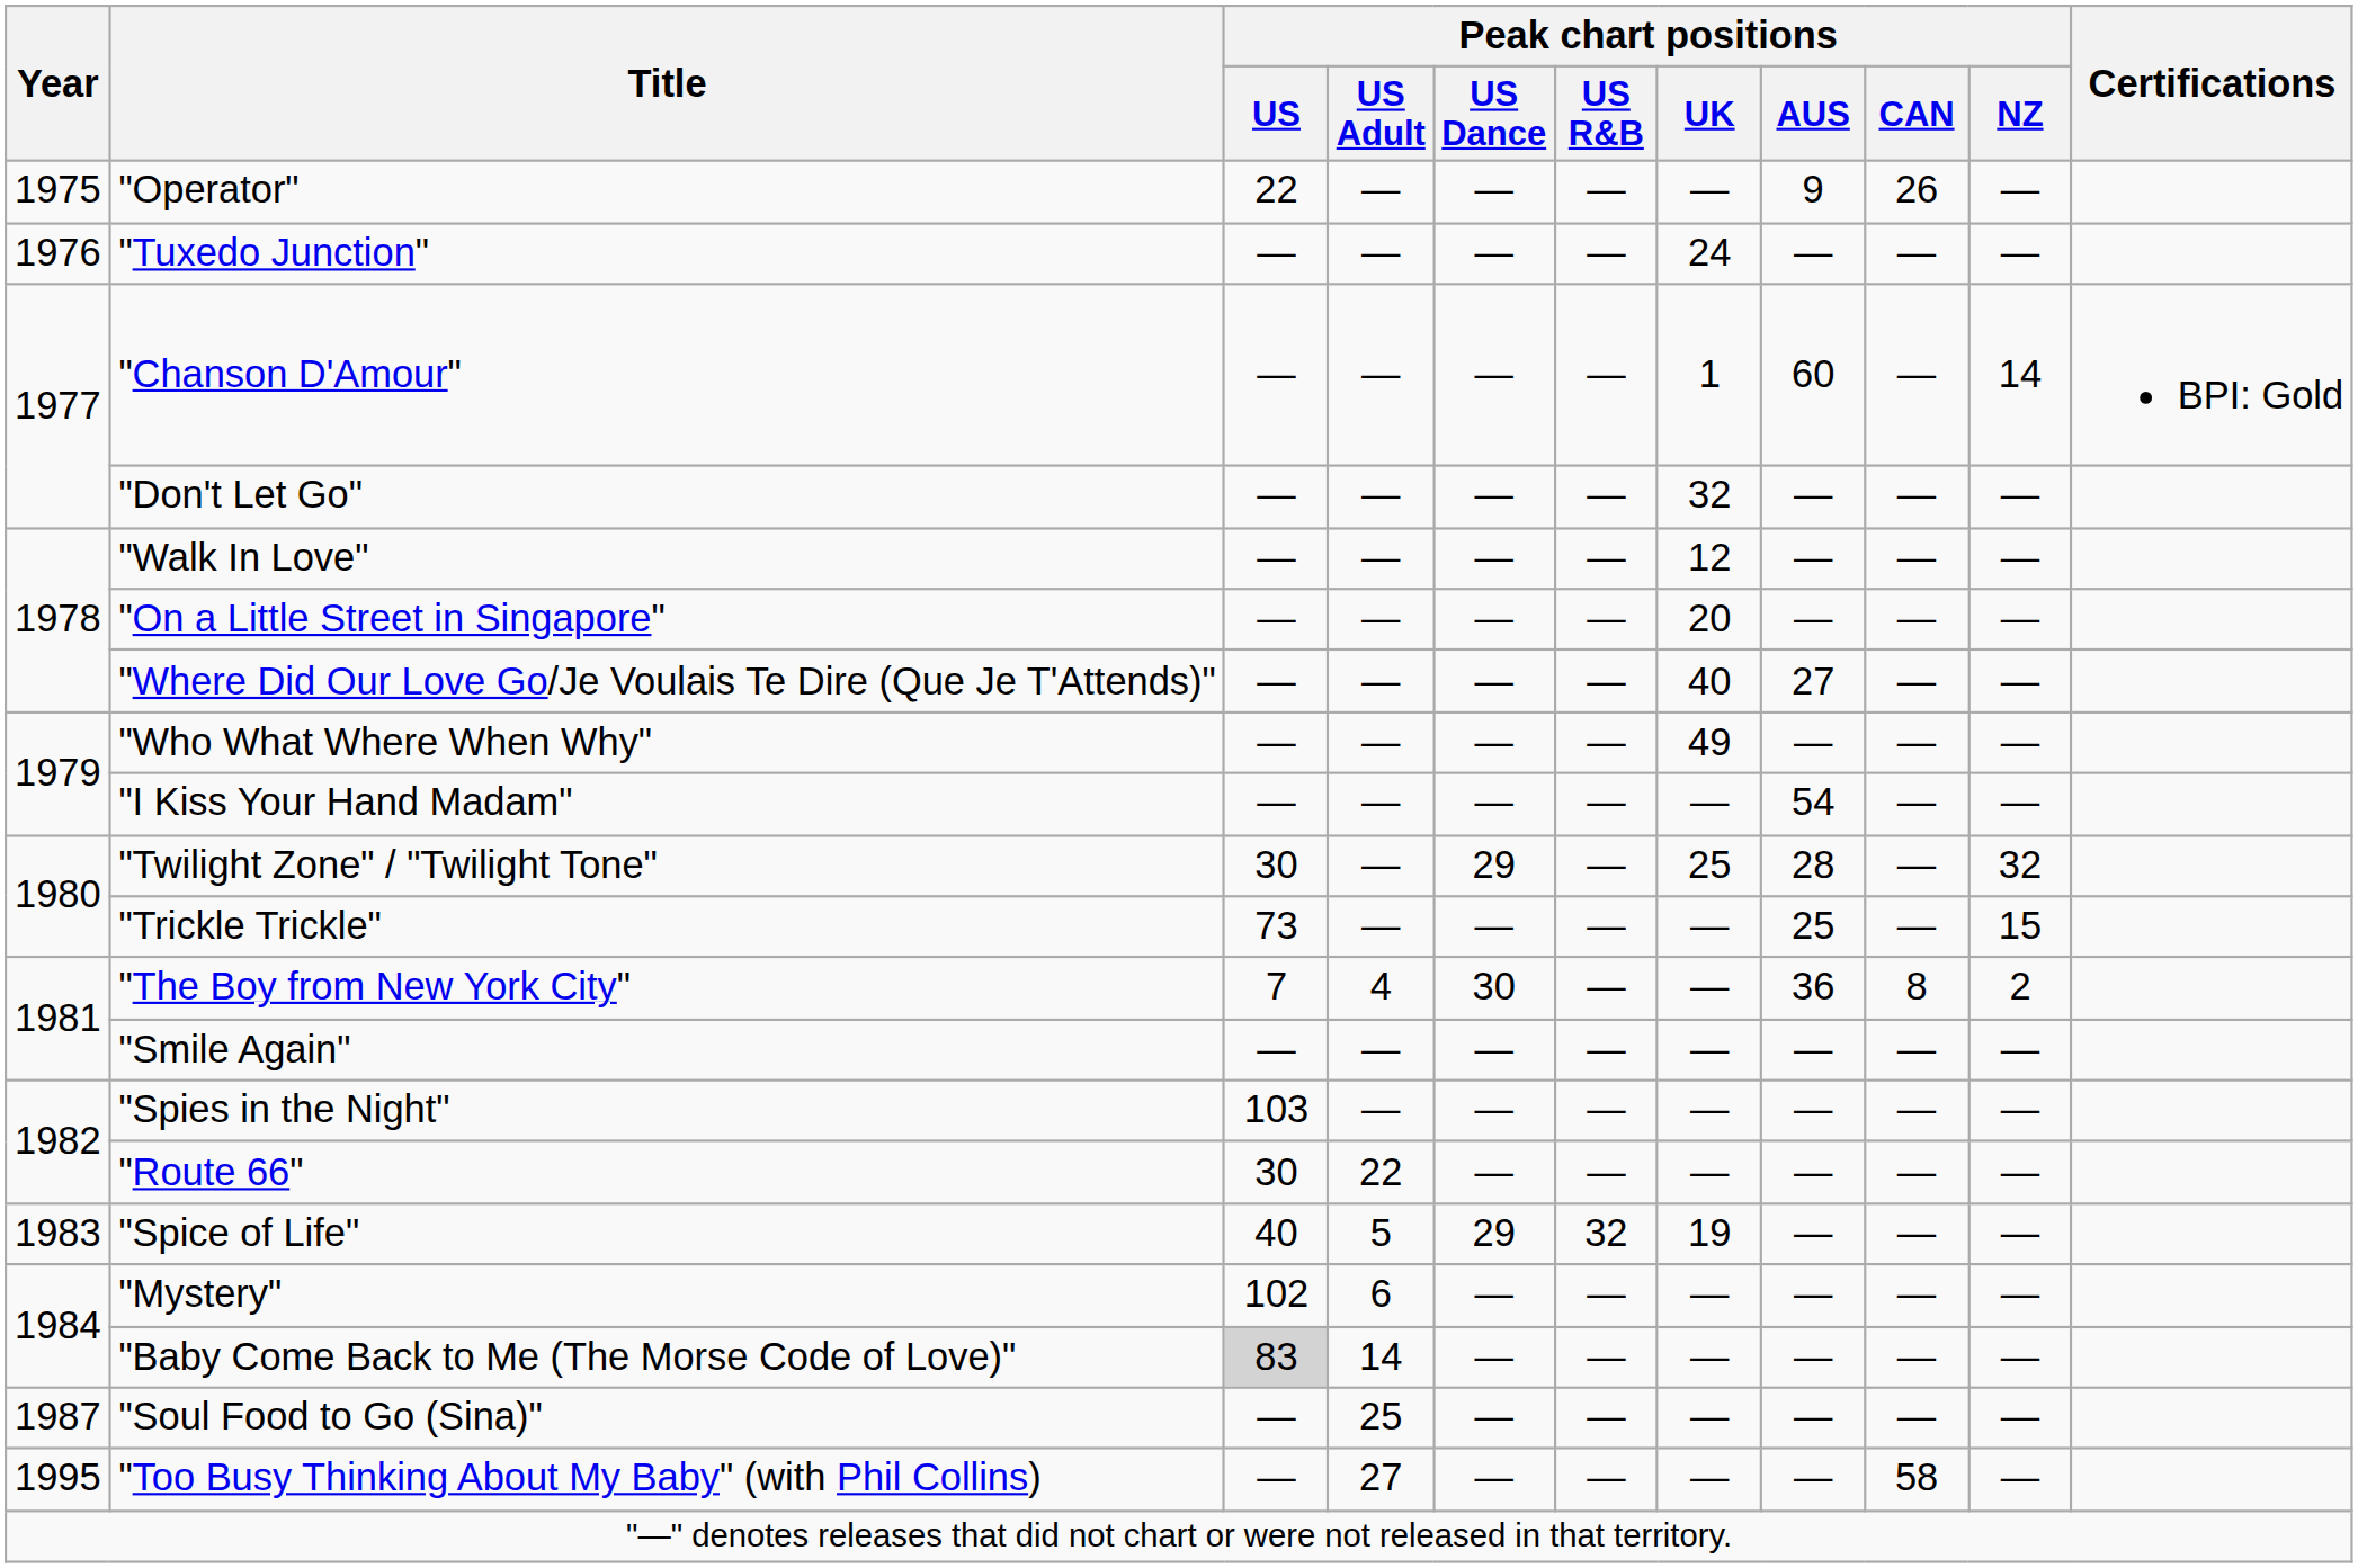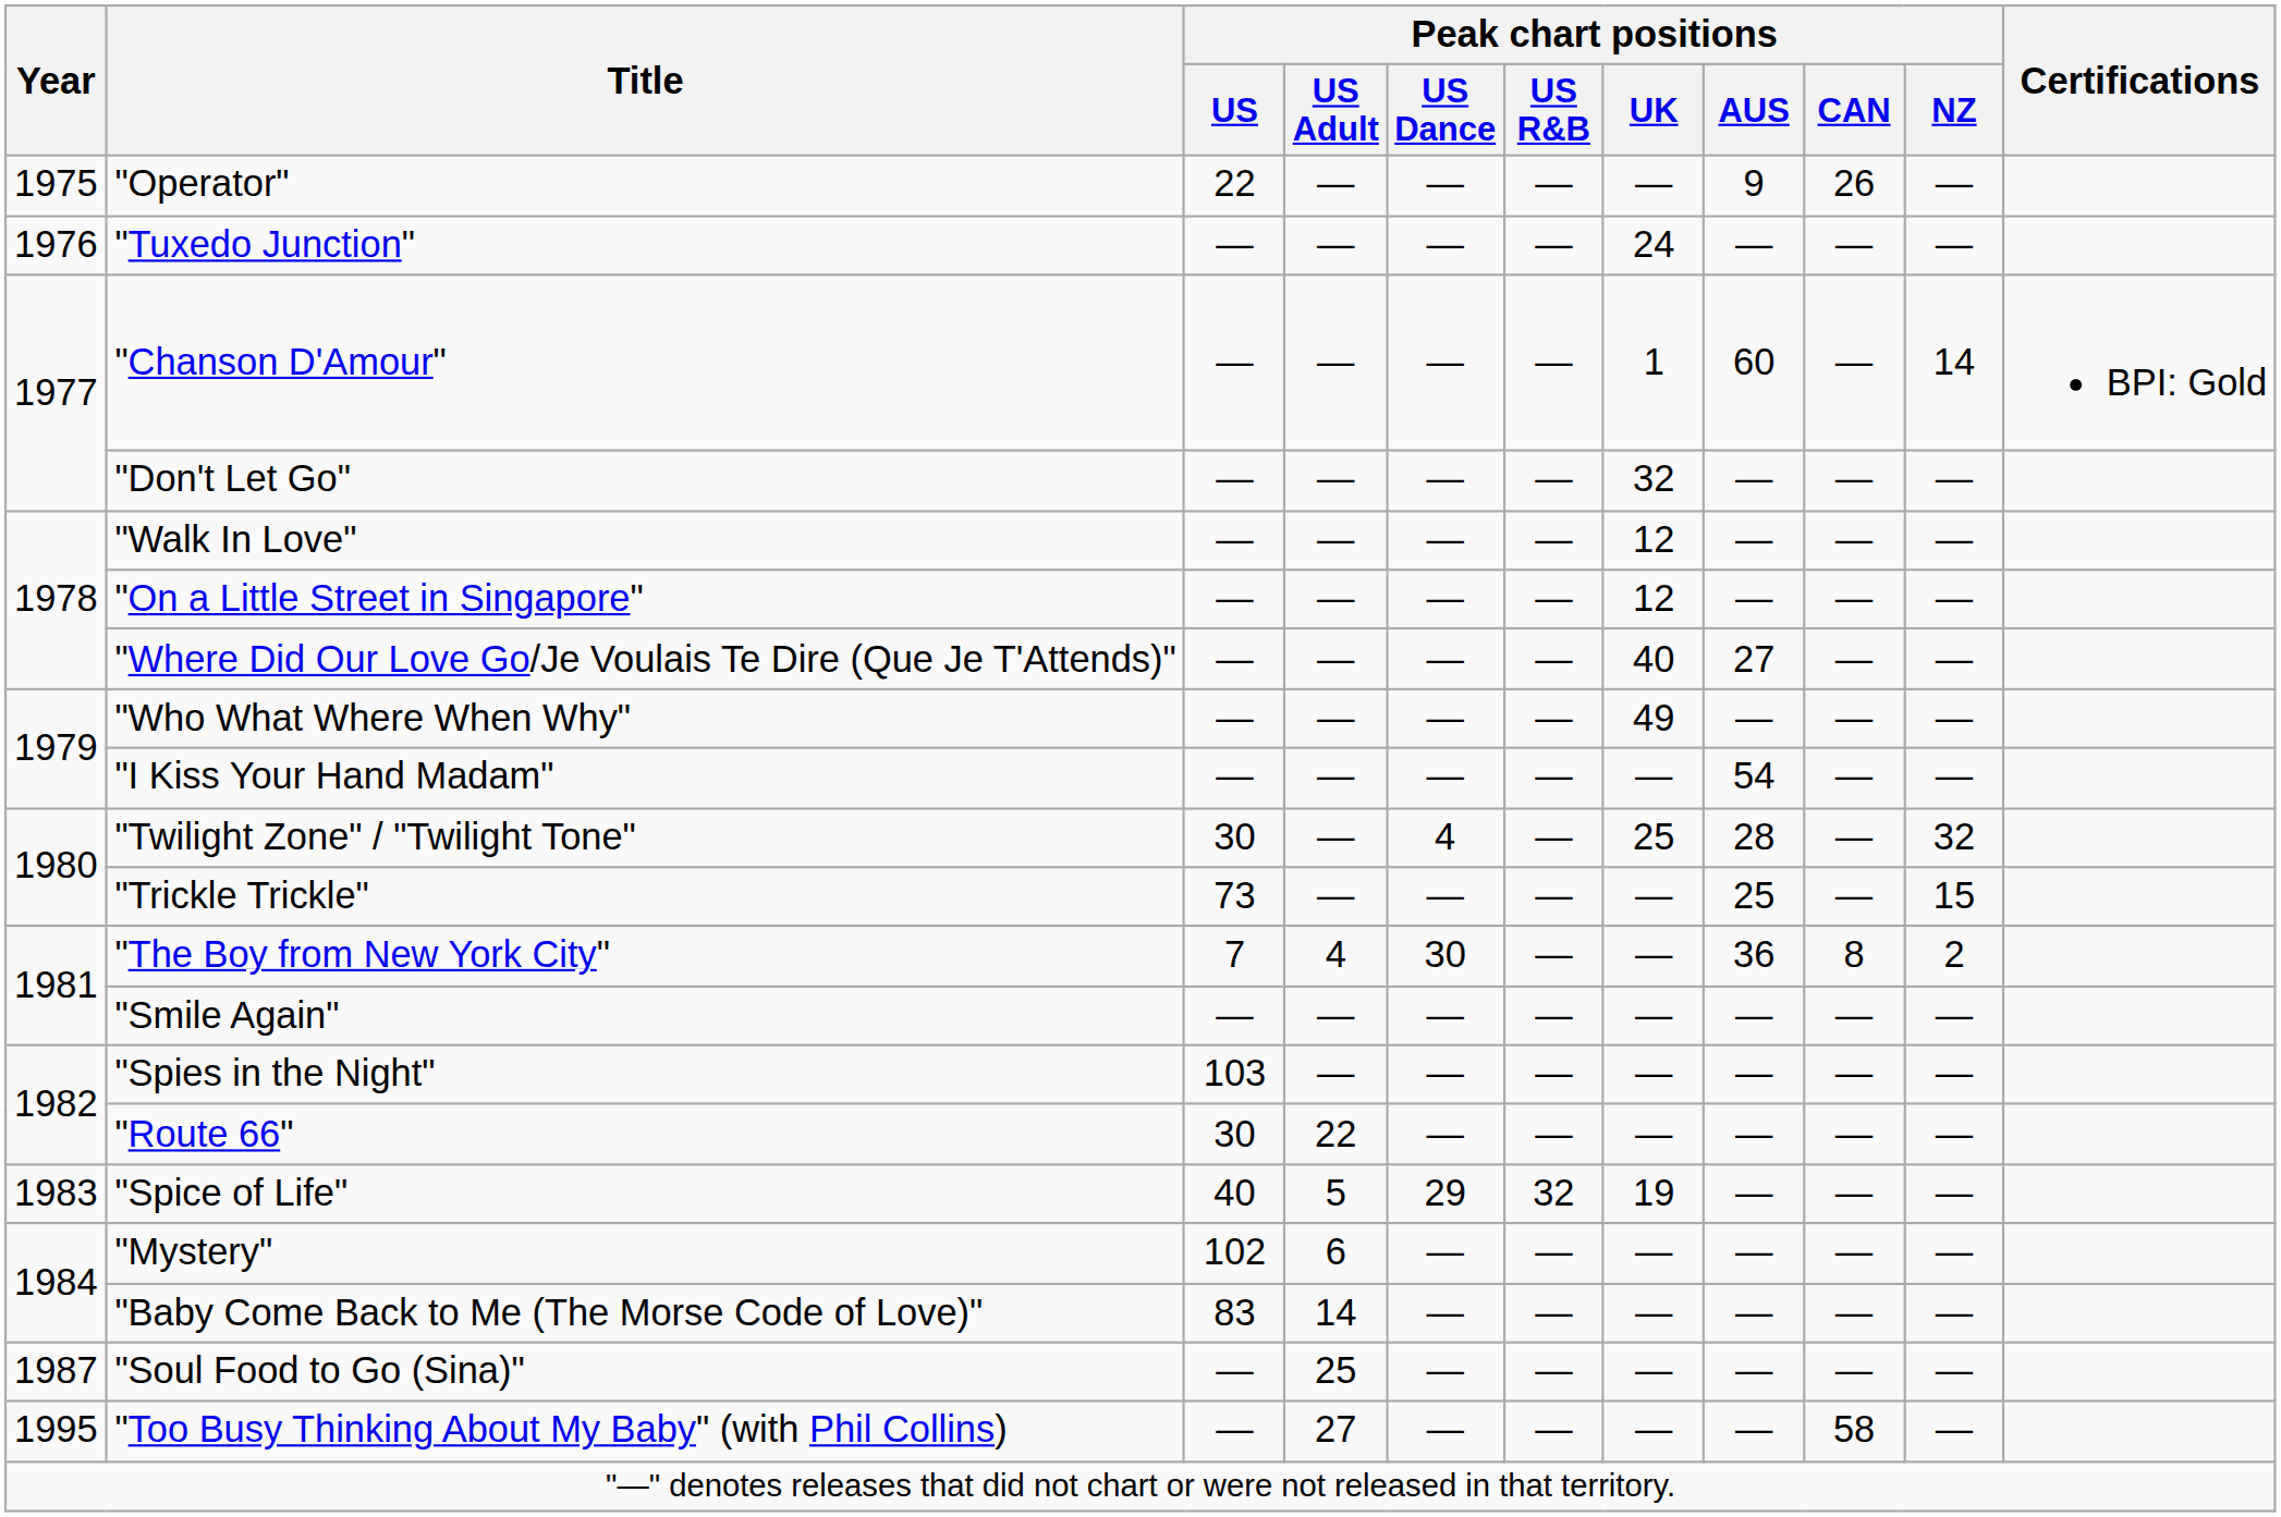 <table class="wikitable">
 <tr>
 <th scope="col" rowspan="2">Year</th>
 <th scope="col" rowspan="2">Title</th>
 <th scope="col" colspan="8">Peak chart positions</th>
 <th scope="col" rowspan="2">Certifications</th>
 </tr>
 <tr>
 <th scope="col" style="width:2.5em;font-size:90%;"><a href='#'>US</a><br></th>
 <th scope="col" style="width:2.5em;font-size:90%;"><a href='#'>US Adult</a><br></th>
 <th scope="col" style="width:2.5em;font-size:90%;"><a href='#'>US Dance</a><br></th>
 <th scope="col" style="width:2.5em;font-size:90%;"><a href='#'>US R&B</a><br></th>
 <th scope="col" style="width:2.5em;font-size:90%;"><a href='#'>UK</a><br></th>
 <th scope="col" style="width:2.5em;font-size:90%;"><a href='#'>AUS</a><br></th>
 <th scope="col" style="width:2.5em;font-size:90%;"><a href='#'>CAN</a><br></th>
 <th scope="col" style="width:2.5em;font-size:90%;"><a href='#'>NZ</a><br></th>
 </tr>
 <tr>
 <td>1975</td>
 <td>"Operator"</td>
 <td style="text-align:center;">22</td>
 <td style="text-align:center;">—</td>
 <td style="text-align:center;">—</td>
 <td style="text-align:center;">—</td>
 <td style="text-align:center;">—</td>
 <td style="text-align:center;">9</td>
 <td style="text-align:center;">26</td>
 <td style="text-align:center;">—</td>
 <td></td>
 </tr>
 <tr>
 <td>1976</td>
 <td>"<a href='#'>Tuxedo Junction</a>"</td>
 <td style="text-align:center;">—</td>
 <td style="text-align:center;">—</td>
 <td style="text-align:center;">—</td>
 <td style="text-align:center;">—</td>
 <td style="text-align:center;">24</td>
 <td style="text-align:center;">—</td>
 <td style="text-align:center;">—</td>
 <td style="text-align:center;">—</td>
 <td></td>
 </tr>
 <tr>
 <td rowspan="2">1977</td>
 <td>"<a href='#'>Chanson D'Amour</a>"</td>
 <td style="text-align:center;">—</td>
 <td style="text-align:center;">—</td>
 <td style="text-align:center;">—</td>
 <td style="text-align:center;">—</td>
 <td style="text-align:center;">1</td>
 <td style="text-align:center;">60</td>
 <td style="text-align:center;">—</td>
 <td style="text-align:center;">14</td>
 <td><br><ul><li>BPI: Gold</li></ul></td>
 </tr>
 <tr>
 <td>"Don't Let Go"</td>
 <td style="text-align:center;">—</td>
 <td style="text-align:center;">—</td>
 <td style="text-align:center;">—</td>
 <td style="text-align:center;">—</td>
 <td style="text-align:center;">32</td>
 <td style="text-align:center;">—</td>
 <td style="text-align:center;">—</td>
 <td style="text-align:center;">—</td>
 <td></td>
 </tr>
 <tr>
 <td rowspan="3">1978</td>
 <td>"Walk In Love"</td>
 <td style="text-align:center;">—</td>
 <td style="text-align:center;">—</td>
 <td style="text-align:center;">—</td>
 <td style="text-align:center;">—</td>
 <td style="text-align:center;">12</td>
 <td style="text-align:center;">—</td>
 <td style="text-align:center;">—</td>
 <td style="text-align:center;">—</td>
 <td></td>
 </tr>
 <tr>
 <td>"<a href='#'>On a Little Street in Singapore</a>"</td>
 <td style="text-align:center;">—</td>
 <td style="text-align:center;">—</td>
 <td style="text-align:center;">—</td>
 <td style="text-align:center;">—</td>
-<td style="text-align:center;">20</td>
+<td style="text-align:center;">12</td>
 <td style="text-align:center;">—</td>
 <td style="text-align:center;">—</td>
 <td style="text-align:center;">—</td>
 <td></td>
 </tr>
 <tr>
 <td>"<a href='#'>Where Did Our Love Go</a>/Je Voulais Te Dire (Que Je T'Attends)"</td>
 <td style="text-align:center;">—</td>
 <td style="text-align:center;">—</td>
 <td style="text-align:center;">—</td>
 <td style="text-align:center;">—</td>
 <td style="text-align:center;">40</td>
 <td style="text-align:center;">27</td>
 <td style="text-align:center;">—</td>
 <td style="text-align:center;">—</td>
 <td></td>
 </tr>
 <tr>
 <td rowspan="2">1979</td>
 <td>"Who What Where When Why"</td>
 <td style="text-align:center;">—</td>
 <td style="text-align:center;">—</td>
 <td style="text-align:center;">—</td>
 <td style="text-align:center;">—</td>
 <td style="text-align:center;">49</td>
 <td style="text-align:center;">—</td>
 <td style="text-align:center;">—</td>
 <td style="text-align:center;">—</td>
 <td></td>
 </tr>
 <tr>
 <td>"I Kiss Your Hand Madam"</td>
 <td style="text-align:center;">—</td>
 <td style="text-align:center;">—</td>
 <td style="text-align:center;">—</td>
 <td style="text-align:center;">—</td>
 <td style="text-align:center;">—</td>
 <td style="text-align:center;">54</td>
 <td style="text-align:center;">—</td>
 <td style="text-align:center;">—</td>
 <td></td>
 </tr>
 <tr>
 <td rowspan="2">1980</td>
 <td>"Twilight Zone" / "Twilight Tone"</td>
 <td style="text-align:center;">30</td>
 <td style="text-align:center;">—</td>
-<td style="text-align:center;">29</td>
+<td style="text-align:center;">4</td>
 <td style="text-align:center;">—</td>
 <td style="text-align:center;">25</td>
 <td style="text-align:center;">28</td>
 <td style="text-align:center;">—</td>
 <td style="text-align:center;">32</td>
 <td></td>
 </tr>
 <tr>
 <td>"Trickle Trickle"</td>
 <td style="text-align:center;">73</td>
 <td style="text-align:center;">—</td>
 <td style="text-align:center;">—</td>
 <td style="text-align:center;">—</td>
 <td style="text-align:center;">—</td>
 <td style="text-align:center;">25</td>
 <td style="text-align:center;">—</td>
 <td style="text-align:center;">15</td>
 <td></td>
 </tr>
 <tr>
 <td rowspan="2">1981</td>
 <td>"<a href='#'>The Boy from New York City</a>"</td>
 <td style="text-align:center;">7</td>
 <td style="text-align:center;">4</td>
 <td style="text-align:center;">30</td>
 <td style="text-align:center;">—</td>
 <td style="text-align:center;">—</td>
 <td style="text-align:center;">36</td>
 <td style="text-align:center;">8</td>
 <td style="text-align:center;">2</td>
 <td></td>
 </tr>
 <tr>
 <td>"Smile Again"</td>
 <td style="text-align:center;">—</td>
 <td style="text-align:center;">—</td>
 <td style="text-align:center;">—</td>
 <td style="text-align:center;">—</td>
 <td style="text-align:center;">—</td>
 <td style="text-align:center;">—</td>
 <td style="text-align:center;">—</td>
 <td style="text-align:center;">—</td>
 <td></td>
 </tr>
 <tr>
 <td rowspan="2">1982</td>
 <td>"Spies in the Night"</td>
 <td style="text-align:center;">103</td>
 <td style="text-align:center;">—</td>
 <td style="text-align:center;">—</td>
 <td style="text-align:center;">—</td>
 <td style="text-align:center;">—</td>
 <td style="text-align:center;">—</td>
 <td style="text-align:center;">—</td>
 <td style="text-align:center;">—</td>
 <td></td>
 </tr>
 <tr>
 <td>"<a href='#'>Route 66</a>"</td>
 <td style="text-align:center;">30</td>
 <td style="text-align:center;">22</td>
 <td style="text-align:center;">—</td>
 <td style="text-align:center;">—</td>
 <td style="text-align:center;">—</td>
 <td style="text-align:center;">—</td>
 <td style="text-align:center;">—</td>
 <td style="text-align:center;">—</td>
 <td></td>
 </tr>
 <tr>
 <td>1983</td>
 <td>"Spice of Life"</td>
 <td style="text-align:center;">40</td>
 <td style="text-align:center;">5</td>
 <td style="text-align:center;">29</td>
 <td style="text-align:center;">32</td>
 <td style="text-align:center;">19</td>
 <td style="text-align:center;">—</td>
 <td style="text-align:center;">—</td>
 <td style="text-align:center;">—</td>
 <td></td>
 </tr>
 <tr>
 <td rowspan="2">1984</td>
 <td>"Mystery"</td>
 <td style="text-align:center;">102</td>
 <td style="text-align:center;">6</td>
 <td style="text-align:center;">—</td>
 <td style="text-align:center;">—</td>
 <td style="text-align:center;">—</td>
 <td style="text-align:center;">—</td>
 <td style="text-align:center;">—</td>
 <td style="text-align:center;">—</td>
 <td></td>
 </tr>
 <tr>
 <td>"Baby Come Back to Me (The Morse Code of Love)"</td>
-<td style="background: lightgrey; text-align:center;">83</td>
+<td style="text-align:center;">83</td>
 <td style="text-align:center;">14</td>
 <td style="text-align:center;">—</td>
 <td style="text-align:center;">—</td>
 <td style="text-align:center;">—</td>
 <td style="text-align:center;">—</td>
 <td style="text-align:center;">—</td>
 <td style="text-align:center;">—</td>
 <td></td>
 </tr>
 <tr>
 <td>1987</td>
 <td>"Soul Food to Go (Sina)"</td>
 <td style="text-align:center;">—</td>
 <td style="text-align:center;">25</td>
 <td style="text-align:center;">—</td>
 <td style="text-align:center;">—</td>
 <td style="text-align:center;">—</td>
 <td style="text-align:center;">—</td>
 <td style="text-align:center;">—</td>
 <td style="text-align:center;">—</td>
 <td></td>
 </tr>
 <tr>
 <td>1995</td>
 <td>"<a href='#'>Too Busy Thinking About My Baby</a>" (with <a href='#'>Phil Collins</a>)</td>
 <td style="text-align:center;">—</td>
 <td style="text-align:center;">27</td>
 <td style="text-align:center;">—</td>
 <td style="text-align:center;">—</td>
 <td style="text-align:center;">—</td>
 <td style="text-align:center;">—</td>
 <td style="text-align:center;">58</td>
 <td style="text-align:center;">—</td>
 <td></td>
 </tr>
 <tr>
 <td colspan="11" style="text-align:center; font-size:85%;">"—" denotes releases that did not chart or were not released in that territory.</td>
 </tr>
 </table>
